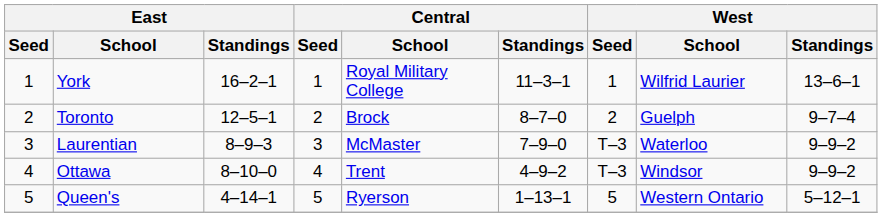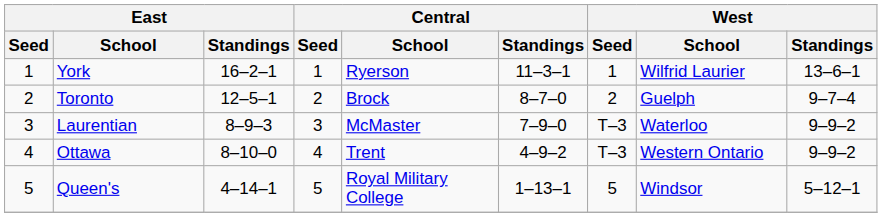 <table class="wikitable">
 <tr>
 <th colspan=3>East</th>
 <th colspan=3>Central</th>
 <th colspan=3>West</th>
 </tr>
 <tr>
 <th>Seed</th>
 <th style="width:135px">School</th>
 <th>Standings</th>
 <th>Seed</th>
 <th style="width:140px">School</th>
 <th>Standings</th>
 <th>Seed</th>
 <th style="width:135px">School</th>
 <th>Standings</th>
 </tr>
 <tr>
 <td align=center>1</td>
 <td><a href='#'>York</a></td>
 <td align=center>16–2–1</td>
 <td align=center>1</td>
-<td><a href='#'>Royal Military College</a></td>
+<td><a href='#'>Ryerson</a></td>
 <td align=center>11–3–1</td>
 <td align=center>1</td>
 <td><a href='#'>Wilfrid Laurier</a></td>
 <td align=center>13–6–1</td>
 </tr>
 <tr>
 <td align=center>2</td>
 <td><a href='#'>Toronto</a></td>
 <td align=center>12–5–1</td>
 <td align=center>2</td>
 <td><a href='#'>Brock</a></td>
 <td align=center>8–7–0</td>
 <td align=center>2</td>
 <td><a href='#'>Guelph</a></td>
 <td align=center>9–7–4</td>
 </tr>
 <tr>
 <td align=center>3</td>
 <td><a href='#'>Laurentian</a></td>
 <td align=center>8–9–3</td>
 <td align=center>3</td>
 <td><a href='#'>McMaster</a></td>
 <td align=center>7–9–0</td>
 <td align=center>T–3</td>
 <td><a href='#'>Waterloo</a></td>
 <td align=center>9–9–2</td>
 </tr>
 <tr>
 <td align=center>4</td>
 <td><a href='#'>Ottawa</a></td>
 <td align=center>8–10–0</td>
 <td align=center>4</td>
 <td><a href='#'>Trent</a></td>
 <td align=center>4–9–2</td>
 <td align=center>T–3</td>
-<td><a href='#'>Windsor</a></td>
+<td><a href='#'>Western Ontario</a></td>
 <td align=center>9–9–2</td>
 </tr>
 <tr>
 <td align=center>5</td>
 <td><a href='#'>Queen's</a></td>
 <td align=center>4–14–1</td>
 <td align=center>5</td>
-<td><a href='#'>Ryerson</a></td>
+<td><a href='#'>Royal Military College</a></td>
 <td align=center>1–13–1</td>
 <td align=center>5</td>
-<td><a href='#'>Western Ontario</a></td>
+<td><a href='#'>Windsor</a></td>
 <td align=center>5–12–1</td>
 </tr>
 <tr>
 </tr>
 </table>
